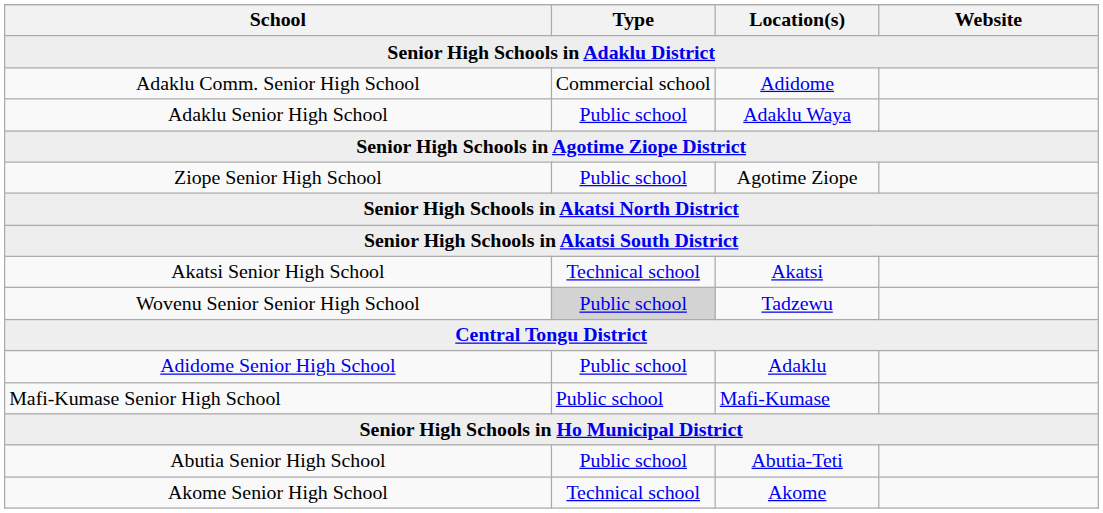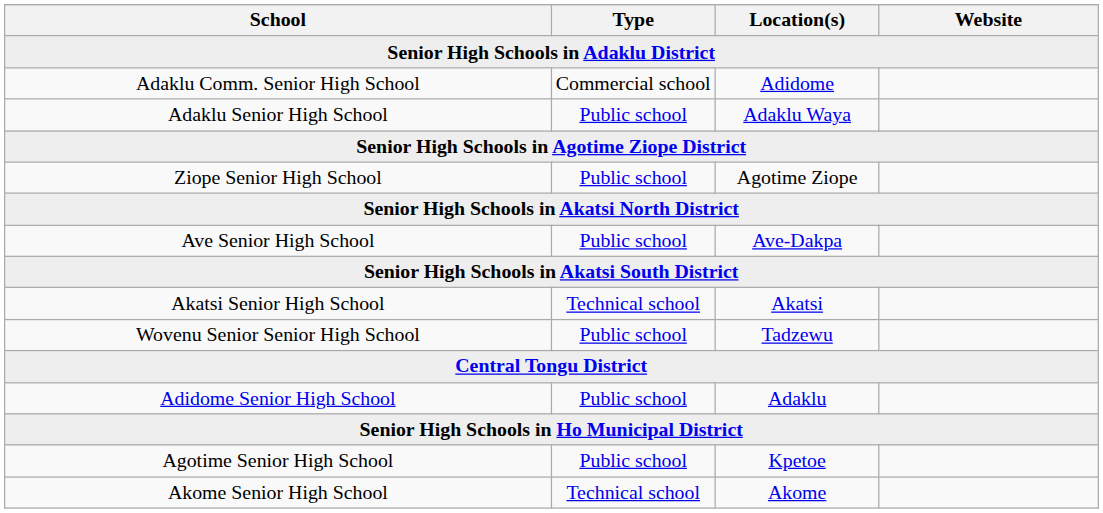 <table class="wikitable sortable">
 <tr>
 </tr>
 <tr>
 <th style="width:50%;" class="unsortable">School</th>
 <th style="width:15%;" class="unsortable">Type</th>
 <th style="width:15%;" class="unsortable">Location(s)</th>
 <th style="width:20%;" class="unsortable">Website</th>
 </tr>
 <tr style="background:#eee;">
 <td colspan="4" style="text-align:center;"><strong>Senior High Schools in <a href='#'>Adaklu District</a></strong></td>
 </tr>
 <tr>
 <td style="text-align:center;">Adaklu Comm. Senior High School</td>
 <td style="text-align:center;">Commercial school</td>
 <td style="text-align:center;"><a href='#'>Adidome</a></td>
 <td></td>
 </tr>
 <tr>
 <td style="text-align:center;">Adaklu Senior High School</td>
 <td style="text-align:center;"><a href='#'>Public school</a></td>
 <td style="text-align:center;"><a href='#'>Adaklu Waya</a></td>
 <td></td>
 </tr>
 <tr style="background:#eee;">
 <td colspan="4" style="text-align:center;"><strong>Senior High Schools in <a href='#'>Agotime Ziope District</a></strong></td>
 </tr>
 <tr>
 <td style="text-align:center;">Ziope Senior High School</td>
 <td style="text-align:center;"><a href='#'>Public school</a></td>
 <td style="text-align:center;">Agotime Ziope</td>
 <td></td>
 </tr>
 <tr style="background:#eee;">
 <td colspan="4" style="text-align:center;"><strong>Senior High Schools in <a href='#'>Akatsi North District</a></strong></td>
 </tr>
+<tr>
+<td style="text-align:center;">Ave Senior High School</td>
+<td style="text-align:center;"><a href='#'>Public school</a></td>
+<td style="text-align:center;"><a href='#'>Ave-Dakpa</a></td>
+<td></td>
+</tr>
 <tr style="background:#eee;">
 <td colspan="4" style="text-align:center;"><strong>Senior High Schools in <a href='#'>Akatsi South District</a></strong></td>
 </tr>
 <tr>
 <td style="text-align:center;">Akatsi Senior High School</td>
 <td style="text-align:center;"><a href='#'>Technical school</a></td>
 <td style="text-align:center;"><a href='#'>Akatsi</a></td>
 <td></td>
 </tr>
 <tr>
 <td style="text-align:center;">Wovenu Senior Senior High School</td>
-<td style="background: lightgrey; text-align:center;"><a href='#'>Public school</a></td>
+<td style="text-align:center;"><a href='#'>Public school</a></td>
 <td style="text-align:center;"><a href='#'>Tadzewu</a></td>
 <td></td>
 </tr>
 <tr style="background:#eee;">
 <td colspan="4" style="text-align:center;"><strong><a href='#'>Central Tongu District</a></strong></td>
 </tr>
 <tr>
 <td style="text-align:center;"><a href='#'>Adidome Senior High School</a></td>
 <td style="text-align:center;"><a href='#'>Public school</a></td>
 <td style="text-align:center;"><a href='#'>Adaklu</a></td>
 <td></td>
 </tr>
-<tr>
-<td>Mafi-Kumase Senior High School</td>
-<td><a href='#'>Public school</a></td>
-<td><a href='#'>Mafi-Kumase</a></td>
-<td></td>
-</tr>
 <tr style="background:#eee;">
 <td colspan="4" style="text-align:center;"><strong>Senior High Schools in <a href='#'>Ho Municipal District</a></strong></td>
 </tr>
 <tr>
-<td style="text-align:center;">Abutia Senior High School</td>
+<td style="text-align:center;">Agotime Senior High School</td>
 <td style="text-align:center;"><a href='#'>Public school</a></td>
-<td style="text-align:center;"><a href='#'>Abutia-Teti</a></td>
+<td style="text-align:center;"><a href='#'>Kpetoe</a></td>
 <td></td>
 </tr>
 <tr>
 <td style="text-align:center;">Akome Senior High School</td>
 <td style="text-align:center;"><a href='#'>Technical school</a></td>
 <td style="text-align:center;"><a href='#'>Akome</a></td>
 </tr>
 </table>
